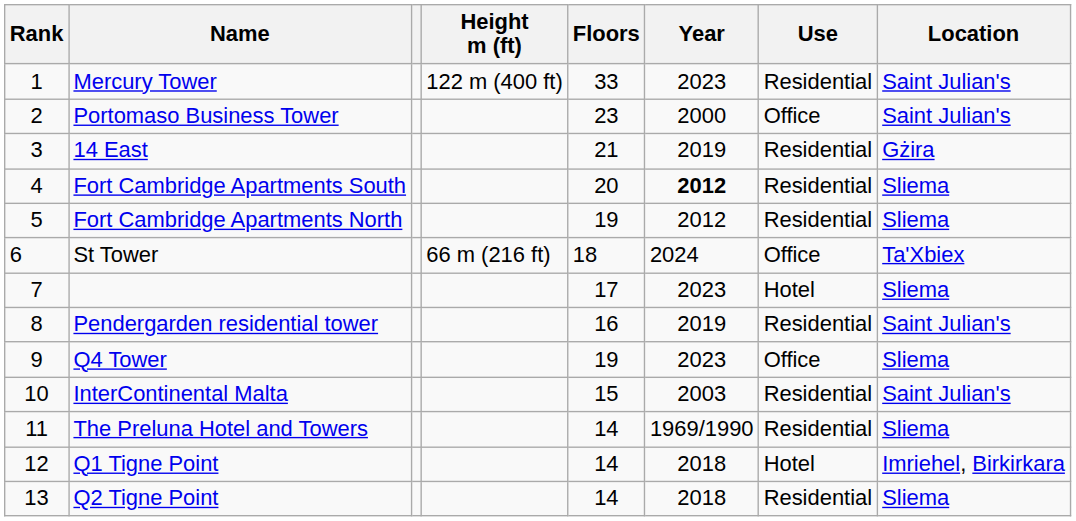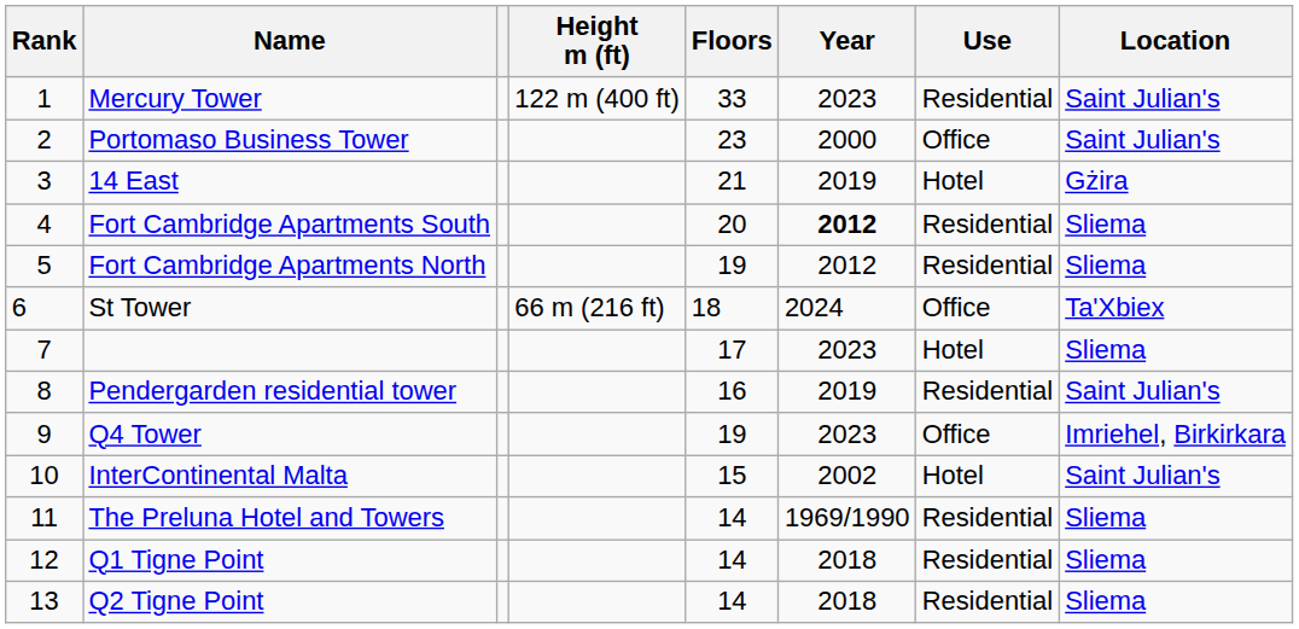 <table class="wikitable sortable">
 <tr>
 <th>Rank</th>
 <th>Name</th>
 <th></th>
 <th>Height<br>m (ft)</th>
 <th>Floors</th>
 <th>Year</th>
 <th>Use</th>
 <th>Location</th>
 </tr>
 <tr>
 <td align="center">1</td>
 <td><a href='#'>Mercury Tower</a></td>
 <td></td>
 <td align="center">122 m (400 ft)</td>
 <td align="center">33</td>
 <td align="center">2023</td>
 <td>Residential</td>
 <td><a href='#'>Saint Julian's</a></td>
 </tr>
 <tr>
 <td align="center">2</td>
 <td><a href='#'>Portomaso Business Tower</a><br></td>
 <td></td>
 <td align="center"></td>
 <td align="center">23</td>
 <td align="center">2000</td>
 <td>Office</td>
 <td><a href='#'>Saint Julian's</a></td>
 </tr>
 <tr>
 <td align="center">3</td>
 <td><a href='#'>14 East</a></td>
 <td></td>
 <td align="center"></td>
 <td align="center">21</td>
 <td align="center">2019</td>
-<td>Residential</td>
+<td>Hotel</td>
 <td><a href='#'>Gżira</a></td>
 </tr>
 <tr>
 <td align="center">4</td>
 <td><a href='#'>Fort Cambridge Apartments South</a><br></td>
 <td></td>
 <td align="center"></td>
 <td align="center">20</td>
 <td align="center"><strong>2012</strong></td>
 <td>Residential</td>
 <td><a href='#'>Sliema</a></td>
 </tr>
 <tr>
 <td align="center">5</td>
 <td><a href='#'>Fort Cambridge Apartments North</a><br></td>
 <td></td>
 <td align="center"></td>
 <td align="center">19</td>
 <td align="center">2012</td>
 <td>Residential</td>
 <td><a href='#'>Sliema</a></td>
 </tr>
 <tr>
 <td>6</td>
 <td>St Tower</td>
 <td></td>
 <td>66 m (216 ft)</td>
 <td>18</td>
 <td>2024</td>
 <td>Office</td>
 <td><a href='#'>Ta'Xbiex</a></td>
 </tr>
 <tr>
 <td align="center">7</td>
 <td></td>
 <td></td>
 <td align="center"></td>
 <td align="center">17</td>
 <td align="center">2023</td>
 <td>Hotel</td>
 <td><a href='#'>Sliema</a></td>
 </tr>
 <tr>
 <td align="center">8</td>
 <td><a href='#'>Pendergarden residential tower</a></td>
 <td></td>
 <td></td>
 <td align="center">16</td>
 <td align="center">2019</td>
 <td>Residential</td>
 <td><a href='#'>Saint Julian's</a></td>
 </tr>
 <tr>
 <td align="center">9</td>
 <td><a href='#'>Q4 Tower</a></td>
 <td></td>
 <td align="center"></td>
 <td align="center">19</td>
 <td align="center">2023</td>
 <td>Office</td>
-<td><a href='#'>Sliema</a></td>
+<td><a href='#'>Imriehel</a>, <a href='#'>Birkirkara</a></td>
 </tr>
 <tr>
 <td align="center">10</td>
 <td><a href='#'>InterContinental Malta</a><br></td>
 <td></td>
 <td align="center"></td>
 <td align="center">15</td>
-<td align="center">2003</td>
-<td>Residential</td>
+<td align="center">2002</td>
+<td>Hotel</td>
 <td><a href='#'>Saint Julian's</a></td>
 </tr>
 <tr>
 <td align="center">11</td>
 <td><a href='#'>The Preluna Hotel and Towers</a><br></td>
 <td></td>
 <td align="center"></td>
 <td align="center">14</td>
 <td align="center">1969/1990</td>
 <td>Residential</td>
 <td><a href='#'>Sliema</a></td>
 </tr>
 <tr>
 <td align="center">12</td>
 <td><a href='#'>Q1 Tigne Point</a></td>
 <td></td>
 <td align="center"></td>
 <td align="center">14</td>
 <td align="center">2018</td>
-<td>Hotel</td>
-<td><a href='#'>Imriehel</a>, <a href='#'>Birkirkara</a></td>
+<td>Residential</td>
+<td><a href='#'>Sliema</a></td>
 </tr>
 <tr>
 <td align="center">13</td>
 <td><a href='#'>Q2 Tigne Point</a></td>
 <td></td>
 <td align="center"></td>
 <td align="center">14</td>
 <td align="center">2018</td>
 <td>Residential</td>
 <td><a href='#'>Sliema</a></td>
 </tr>
 </table>
